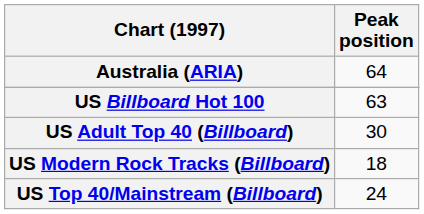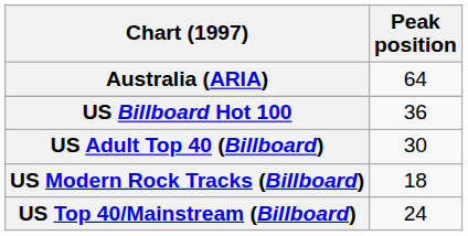 <table class="wikitable sortable plainrowheaders" style="text-align:center">
 <tr>
 <th>Chart (1997)</th>
 <th>Peak<br>position</th>
 </tr>
 <tr>
 <th scope="row">Australia (<a href='#'>ARIA</a>)</th>
 <td>64</td>
 </tr>
 <tr>
 </tr>
 <tr>
 </tr>
 <tr>
 <th scope="row">US <a href='#'><em>Billboard</em> Hot 100</a></th>
-<td>63</td>
+<td>36</td>
 </tr>
 <tr>
 <th scope="row">US <a href='#'>Adult Top 40</a> (<em><a href='#'>Billboard</a></em>)</th>
 <td>30</td>
 </tr>
 <tr>
 <th scope="row">US <a href='#'>Modern Rock Tracks</a> (<em><a href='#'>Billboard</a></em>)</th>
 <td>18</td>
 </tr>
 <tr>
 <th scope="row">US <a href='#'>Top 40/Mainstream</a> (<em><a href='#'>Billboard</a></em>)</th>
 <td>24</td>
 </tr>
 </table>
